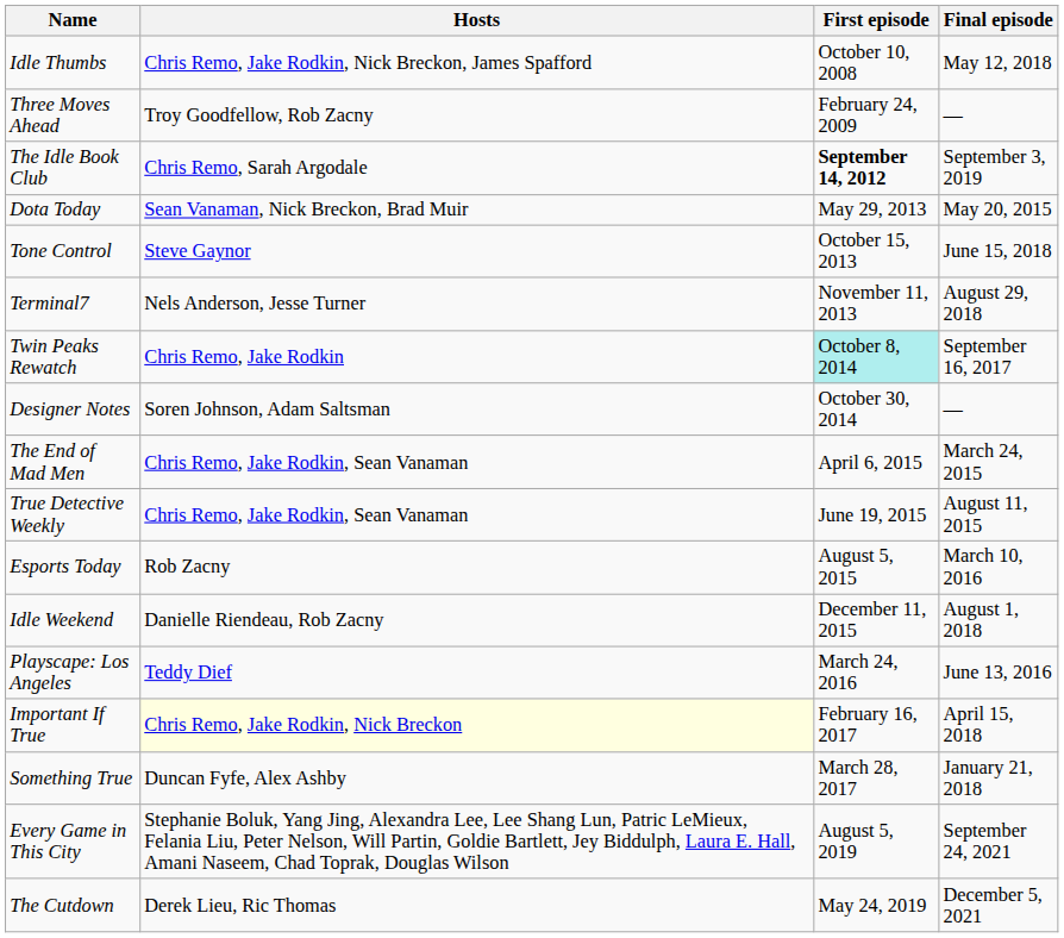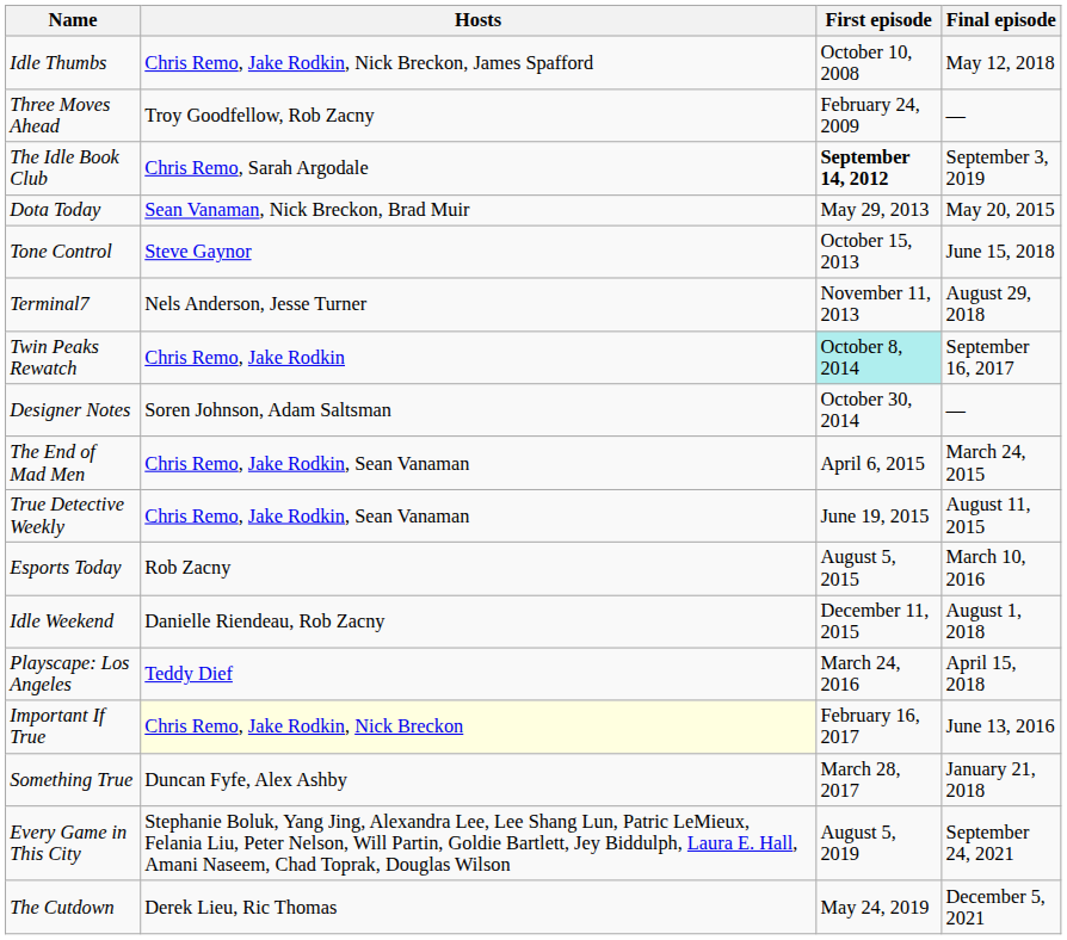 <table class="wikitable" border="1">
 <tr>
 <th>Name</th>
 <th>Hosts</th>
 <th>First episode</th>
 <th>Final episode</th>
 </tr>
 <tr>
 <td><em>Idle Thumbs</em></td>
 <td><a href='#'>Chris Remo</a>, <a href='#'>Jake Rodkin</a>, Nick Breckon, James Spafford</td>
 <td>October 10, 2008</td>
 <td>May 12, 2018</td>
 </tr>
 <tr>
 <td><em>Three Moves Ahead</em></td>
 <td>Troy Goodfellow, Rob Zacny</td>
 <td>February 24, 2009</td>
 <td>—</td>
 </tr>
 <tr>
 <td><em>The Idle Book Club</em></td>
 <td><a href='#'>Chris Remo</a>, Sarah Argodale</td>
 <td><strong>September 14, 2012</strong></td>
 <td>September 3, 2019</td>
 </tr>
 <tr>
 <td><em>Dota Today</em></td>
 <td><a href='#'>Sean Vanaman</a>, Nick Breckon, Brad Muir</td>
 <td>May 29, 2013</td>
 <td>May 20, 2015</td>
 </tr>
 <tr>
 <td><em>Tone Control</em></td>
 <td><a href='#'>Steve Gaynor</a></td>
 <td>October 15, 2013</td>
 <td>June 15, 2018</td>
 </tr>
 <tr>
 <td><em>Terminal7</em></td>
 <td>Nels Anderson, Jesse Turner</td>
 <td>November 11, 2013</td>
 <td>August 29, 2018</td>
 </tr>
 <tr>
 <td><em>Twin Peaks Rewatch</em></td>
 <td><a href='#'>Chris Remo</a>, <a href='#'>Jake Rodkin</a></td>
 <td style="background: paleturquoise;">October 8, 2014</td>
 <td>September 16, 2017</td>
 </tr>
 <tr>
 <td><em>Designer Notes</em></td>
 <td>Soren Johnson, Adam Saltsman</td>
 <td>October 30, 2014</td>
 <td>—</td>
 </tr>
 <tr>
 <td><em>The End of Mad Men</em></td>
 <td><a href='#'>Chris Remo</a>, <a href='#'>Jake Rodkin</a>, Sean Vanaman</td>
 <td>April 6, 2015</td>
 <td>March 24, 2015</td>
 </tr>
 <tr>
 <td><em>True Detective Weekly</em></td>
 <td><a href='#'>Chris Remo</a>, <a href='#'>Jake Rodkin</a>, Sean Vanaman</td>
 <td>June 19, 2015</td>
 <td>August 11, 2015</td>
 </tr>
 <tr>
 <td><em>Esports Today</em></td>
 <td>Rob Zacny</td>
 <td>August 5, 2015</td>
 <td>March 10, 2016</td>
 </tr>
 <tr>
 <td><em>Idle Weekend</em></td>
 <td>Danielle Riendeau, Rob Zacny</td>
 <td>December 11, 2015</td>
 <td>August 1, 2018</td>
 </tr>
 <tr>
 <td><em>Playscape: Los Angeles</em></td>
 <td><a href='#'>Teddy Dief</a></td>
 <td>March 24, 2016</td>
-<td>June 13, 2016</td>
+<td>April 15, 2018</td>
 </tr>
 <tr>
 <td><em>Important If True</em></td>
 <td style="background: lightyellow;"><a href='#'>Chris Remo</a>, <a href='#'>Jake Rodkin</a>, <a href='#'>Nick Breckon</a></td>
 <td>February 16, 2017</td>
-<td>April 15, 2018</td>
+<td>June 13, 2016</td>
 </tr>
 <tr>
 <td><em>Something True</em></td>
 <td>Duncan Fyfe, Alex Ashby</td>
 <td>March 28, 2017</td>
 <td>January 21, 2018</td>
 </tr>
 <tr>
 <td><em>Every Game in This City</em></td>
 <td>Stephanie Boluk, Yang Jing, Alexandra Lee, Lee Shang Lun, Patric LeMieux, Felania Liu, Peter Nelson, Will Partin, Goldie Bartlett, Jey Biddulph, <a href='#'>Laura E. Hall</a>, Amani Naseem, Chad Toprak, Douglas Wilson</td>
 <td>August 5, 2019</td>
 <td>September 24, 2021</td>
 </tr>
 <tr>
 <td><em>The Cutdown</em></td>
 <td>Derek Lieu, Ric Thomas</td>
 <td>May 24, 2019</td>
 <td>December 5, 2021</td>
 </tr>
 </table>
